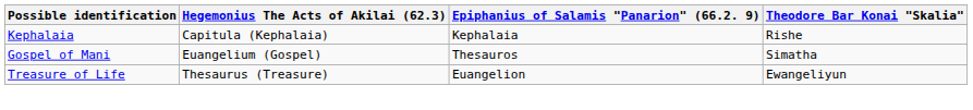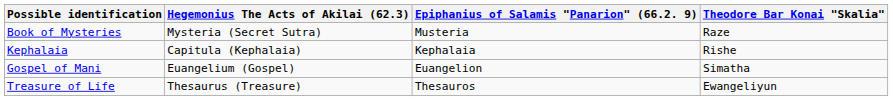 <table class="wikitable">
 <tr>
 <th>Possible identification</th>
 <th><a href='#'>Hegemonius</a> The Acts of Akilai (62.3) </th>
 <th><a href='#'>Epiphanius of Salamis</a> "<a href='#'>Panarion</a>" (66.2. 9) </th>
 <th><a href='#'>Theodore Bar Konai</a> "Skalia" </th>
+</tr>
+<tr>
+<td><a href='#'>Book of Mysteries</a></td>
+<td>Mysteria (Secret Sutra)</td>
+<td>Musteria</td>
+<td>Raze</td>
 </tr>
 <tr>
 <td><a href='#'>Kephalaia</a></td>
 <td>Capitula (Kephalaia)</td>
 <td>Kephalaia</td>
 <td>Rishe</td>
 </tr>
 <tr>
 <td><a href='#'>Gospel of Mani</a></td>
 <td>Euangelium (Gospel)</td>
-<td>Thesauros</td>
+<td>Euangelion</td>
 <td>Simatha</td>
 </tr>
 <tr>
 <td><a href='#'>Treasure of Life</a></td>
 <td>Thesaurus (Treasure)</td>
-<td>Euangelion</td>
+<td>Thesauros</td>
 <td>Ewangeliyun</td>
 </tr>
 </table>
